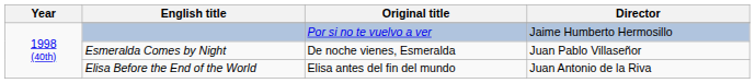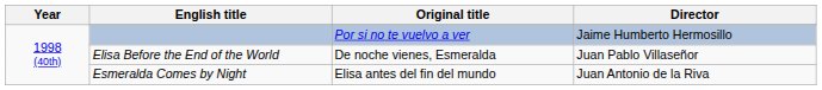 <table class="wikitable">
 <tr>
 <th width="100"><strong>Year</strong></th>
 <th width="300"><strong>English title</strong></th>
 <th width="300"><strong>Original title</strong></th>
 <th width="300"><strong>Director</strong></th>
 </tr>
 <tr>
 <td rowspan="5" style="text-align:center;"><a href='#'>1998</a><br><small><a href='#'>(40th)</a></small></td>
 </tr>
 <tr style="background:#B0C4DE;">
 <td></td>
 <td><em><a href='#'>Por si no te vuelvo a ver</a></em></td>
 <td>Jaime Humberto Hermosillo</td>
 </tr>
 <tr>
-<td><em>Esmeralda Comes by Night</em></td>
+<td><em>Elisa Before the End of the World</em></td>
 <td>De noche vienes, Esmeralda</td>
 <td>Juan Pablo Villaseñor</td>
 </tr>
 <tr>
-<td><em>Elisa Before the End of the World</em></td>
+<td><em>Esmeralda Comes by Night</em></td>
 <td>Elisa antes del fin del mundo</td>
 <td>Juan Antonio de la Riva</td>
 </tr>
 </table>
